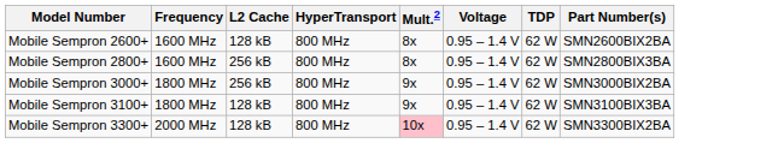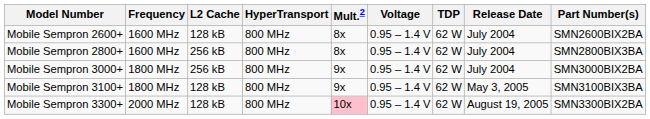 <table class="wikitable">
 <tr>
 <th>Model Number</th>
 <th>Frequency</th>
 <th>L2 Cache</th>
 <th>HyperTransport</th>
 <th>Mult.<sup><a href='#'>2</a></sup></th>
 <th>Voltage</th>
 <th>TDP</th>
+<th>Release Date</th>
 <th>Part Number(s)</th>
 </tr>
 <tr>
 <td>Mobile Sempron 2600+</td>
 <td>1600 MHz</td>
 <td>128 kB</td>
 <td>800 MHz</td>
 <td>8x</td>
 <td>0.95 – 1.4 V</td>
 <td>62 W</td>
+<td>July 2004</td>
 <td>SMN2600BIX2BA</td>
 </tr>
 <tr>
 <td>Mobile Sempron 2800+</td>
 <td>1600 MHz</td>
 <td>256 kB</td>
 <td>800 MHz</td>
 <td>8x</td>
 <td>0.95 – 1.4 V</td>
 <td>62 W</td>
+<td>July 2004</td>
 <td>SMN2800BIX3BA</td>
 </tr>
 <tr>
 <td>Mobile Sempron 3000+</td>
 <td>1800 MHz</td>
 <td>256 kB</td>
 <td>800 MHz</td>
 <td>9x</td>
 <td>0.95 – 1.4 V</td>
 <td>62 W</td>
+<td>July 2004</td>
 <td>SMN3000BIX2BA</td>
 </tr>
 <tr>
 <td>Mobile Sempron 3100+</td>
 <td>1800 MHz</td>
 <td>128 kB</td>
 <td>800 MHz</td>
 <td>9x</td>
 <td>0.95 – 1.4 V</td>
 <td>62 W</td>
+<td>May 3, 2005</td>
 <td>SMN3100BIX3BA</td>
 </tr>
 <tr>
 <td>Mobile Sempron 3300+</td>
 <td>2000 MHz</td>
 <td>128 kB</td>
 <td>800 MHz</td>
 <td style="background: pink;">10x</td>
 <td>0.95 – 1.4 V</td>
 <td>62 W</td>
+<td>August 19, 2005</td>
 <td>SMN3300BIX2BA</td>
 </tr>
 </table>
